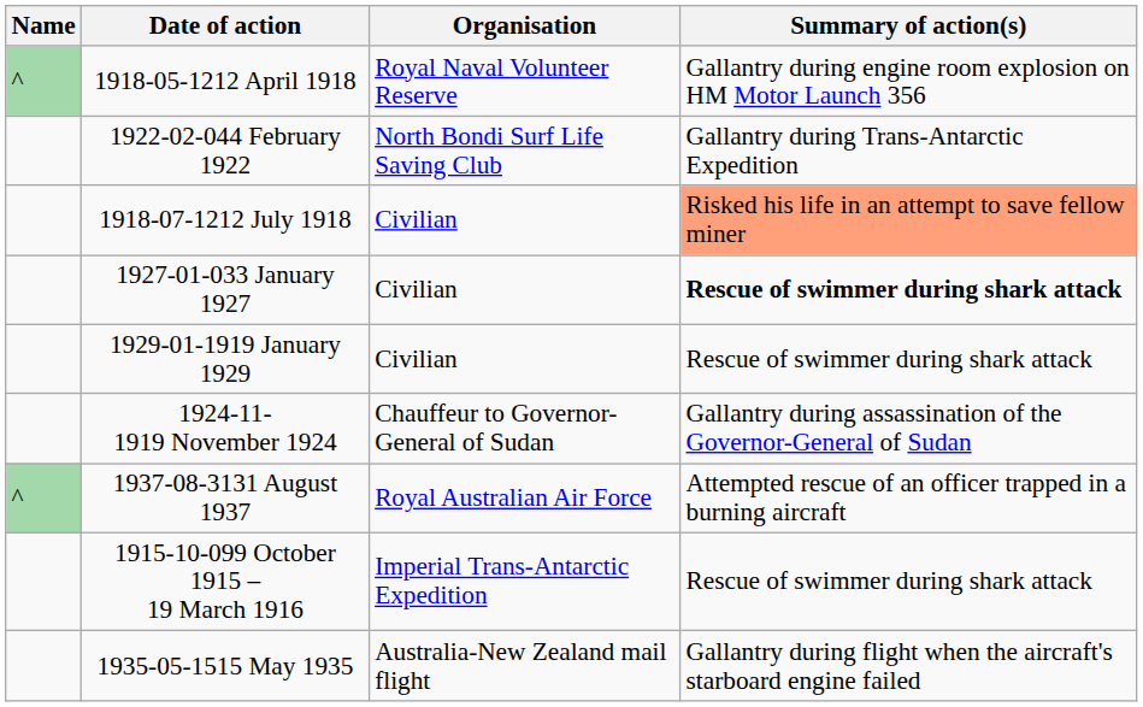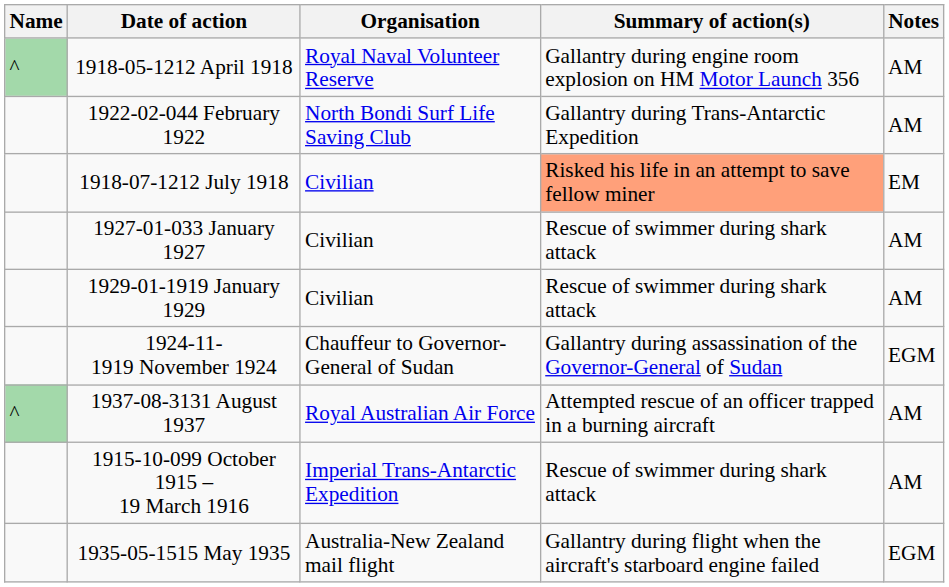 <table class="wikitable plainrowheaders sortable" style="width:80%;">
 <tr>
 <th scope="col">Name</th>
 <th scope="col">Date of action</th>
 <th scope="col">Organisation</th>
 <th scope="col">Summary of action(s)</th>
+<th scope="col" class="unsortable">Notes</th>
 </tr>
 <tr>
 <td style="background:#a3d9aa;">^</td>
 <td align="center"><span>1918-05-12</span>12 April 1918</td>
 <td><a href='#'>Royal Naval Volunteer Reserve</a></td>
 <td>Gallantry during engine room explosion on HM <a href='#'>Motor Launch</a> 356</td>
+<td>AM</td>
 </tr>
 <tr>
 <td></td>
 <td align="center"><span>1922-02-04</span>4 February 1922</td>
 <td><a href='#'>North Bondi Surf Life Saving Club</a></td>
 <td>Gallantry during Trans-Antarctic Expedition</td>
+<td>AM</td>
 </tr>
 <tr>
 <td></td>
 <td align="center"><span>1918-07-12</span>12 July 1918</td>
 <td><a href='#'>Civilian</a></td>
 <td style="background: lightsalmon;">Risked his life in an attempt to save fellow miner</td>
+<td>EM</td>
 </tr>
 <tr>
 <td></td>
 <td align="center"><span>1927-01-03</span>3 January 1927</td>
 <td>Civilian</td>
-<td><strong>Rescue of swimmer during shark attack</strong></td>
+<td>Rescue of swimmer during shark attack</td>
+<td>AM</td>
 </tr>
 <tr>
 <td></td>
 <td align="center"><span>1929-01-19</span>19 January 1929</td>
 <td>Civilian</td>
 <td>Rescue of swimmer during shark attack</td>
+<td>AM</td>
 </tr>
 <tr>
 <td></td>
 <td align="center"><span>1924-11-19</span>19 November 1924</td>
 <td>Chauffeur to Governor-General of Sudan</td>
 <td>Gallantry during assassination of the <a href='#'>Governor-General</a> of <a href='#'>Sudan</a></td>
+<td>EGM</td>
 </tr>
 <tr>
 <td style="background:#a3d9aa;">^</td>
 <td align="center"><span>1937-08-31</span>31 August 1937</td>
 <td><a href='#'>Royal Australian Air Force</a></td>
 <td>Attempted rescue of an officer trapped in a burning aircraft</td>
+<td>AM</td>
 </tr>
 <tr>
 <td></td>
 <td align="center"><span>1915-10-09</span>9 October 1915 – <br>19 March 1916</td>
 <td><a href='#'>Imperial Trans-Antarctic Expedition</a></td>
 <td>Rescue of swimmer during shark attack</td>
+<td>AM</td>
 </tr>
 <tr>
 <td></td>
 <td align="center"><span>1935-05-15</span>15 May 1935</td>
 <td>Australia-New Zealand mail flight</td>
 <td>Gallantry during flight when the aircraft's starboard engine failed</td>
+<td>EGM</td>
 </tr>
 </table>
